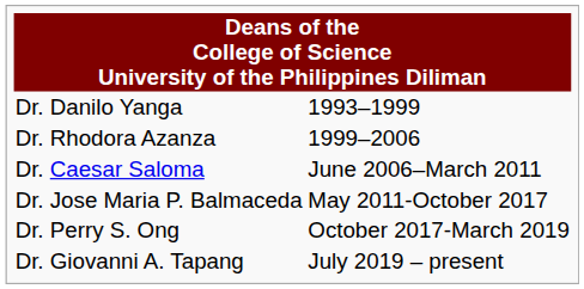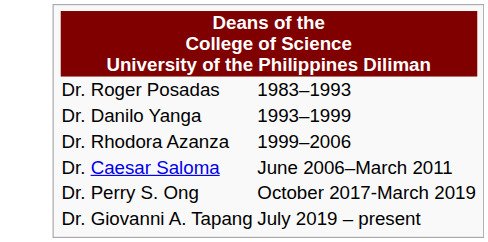 <table class="infobox">
 <tr>
 <th colspan=2 style="text-align:center; background:#800000; color:white">Deans of the<br>College of Science<br>University of the Philippines Diliman</th>
+</tr>
+<tr>
+<td>Dr. Roger Posadas</td>
+<td>1983–1993</td>
 </tr>
 <tr>
 <td>Dr. Danilo Yanga</td>
 <td>1993–1999</td>
 </tr>
 <tr>
 <td>Dr. Rhodora Azanza</td>
 <td>1999–2006</td>
 </tr>
 <tr>
 <td>Dr. <a href='#'>Caesar Saloma</a></td>
 <td>June 2006–March 2011</td>
 </tr>
 <tr>
-<td>Dr. Jose Maria P. Balmaceda</td>
-<td>May 2011-October 2017</td>
-</tr>
-<tr>
 <td>Dr. Perry S. Ong</td>
 <td>October 2017-March 2019</td>
 </tr>
 <tr>
 <td>Dr. Giovanni A. Tapang</td>
 <td>July 2019 – present</td>
 </tr>
 </table>
